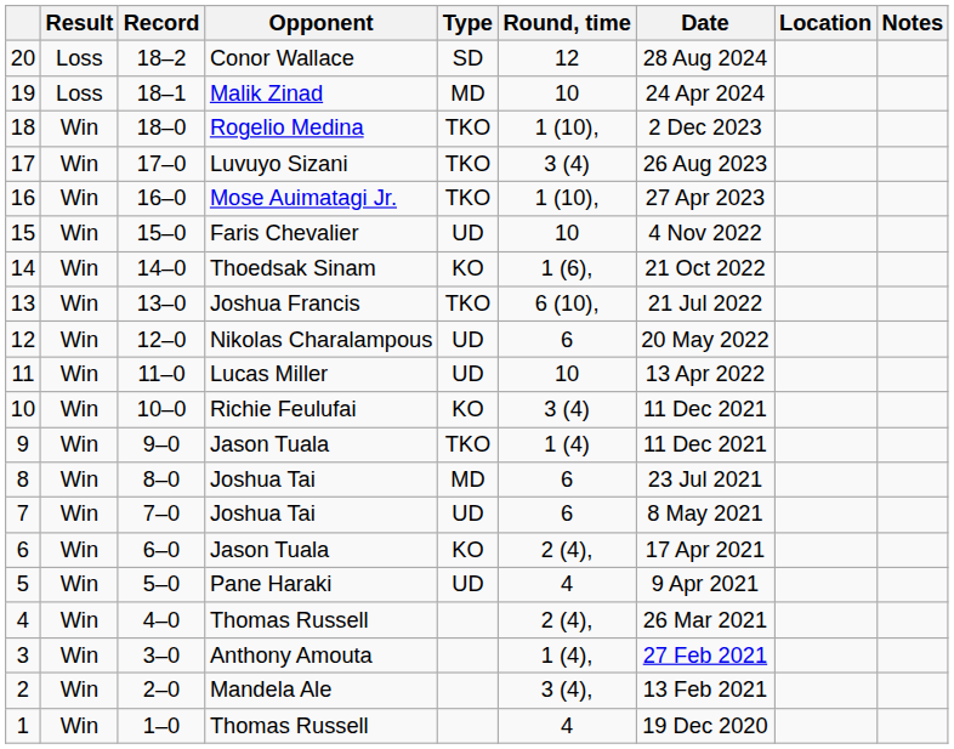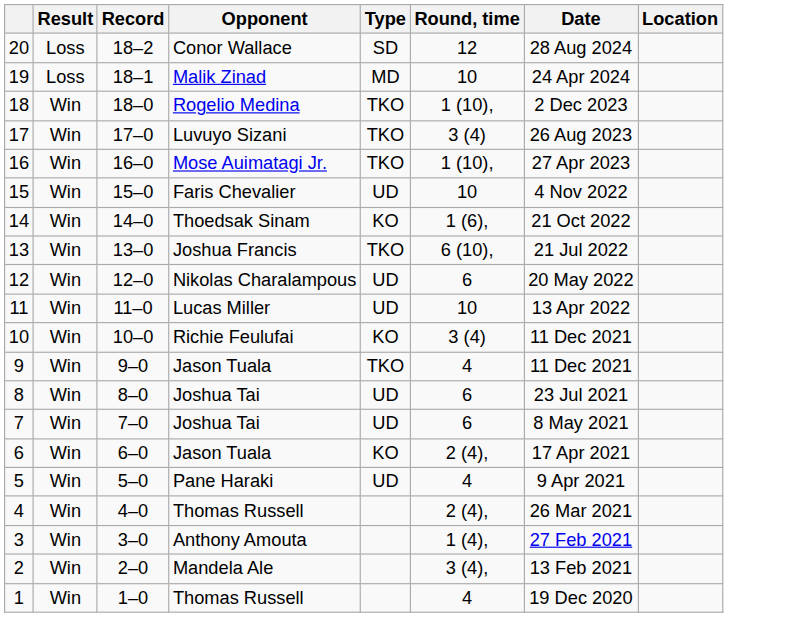 <table class="wikitable" style="text-align:center">
 <tr>
 <th></th>
 <th>Result</th>
 <th>Record</th>
 <th>Opponent</th>
 <th>Type</th>
 <th>Round, time</th>
 <th>Date</th>
 <th>Location</th>
-<th>Notes</th>
 </tr>
 <tr>
 <td>20</td>
 <td>Loss</td>
 <td>18–2</td>
 <td style="text-align:left;">Conor Wallace</td>
 <td>SD</td>
 <td>12</td>
 <td>28 Aug 2024</td>
-<td style="text-align:left;"></td>
 <td style="text-align:left;"></td>
 </tr>
 <tr>
 <td>19</td>
 <td>Loss</td>
 <td>18–1</td>
 <td style="text-align:left;"><a href='#'>Malik Zinad</a></td>
 <td>MD</td>
 <td>10</td>
 <td>24 Apr 2024</td>
 <td style="text-align:left;"></td>
-<td style="text-align:left;"></td>
 </tr>
 <tr>
 <td>18</td>
 <td>Win</td>
 <td>18–0</td>
 <td style="text-align:left;"><a href='#'>Rogelio Medina</a></td>
 <td>TKO</td>
 <td>1 (10), </td>
 <td>2 Dec 2023</td>
-<td style="text-align:left;"></td>
 <td style="text-align:left;"></td>
 </tr>
 <tr>
 <td>17</td>
 <td>Win</td>
 <td>17–0</td>
 <td style="text-align:left;">Luvuyo Sizani</td>
 <td>TKO</td>
 <td>3 (4)</td>
 <td>26 Aug 2023</td>
 <td style="text-align:left;"></td>
-<td style="text-align:left;"></td>
 </tr>
 <tr>
 <td>16</td>
 <td>Win</td>
 <td>16–0</td>
 <td style="text-align:left;"><a href='#'>Mose Auimatagi Jr.</a></td>
 <td>TKO</td>
 <td>1 (10), </td>
 <td>27 Apr 2023</td>
-<td style="text-align:left;"></td>
 <td style="text-align:left;"></td>
 </tr>
 <tr>
 <td>15</td>
 <td>Win</td>
 <td>15–0</td>
 <td style="text-align:left;">Faris Chevalier</td>
 <td>UD</td>
 <td>10</td>
 <td>4 Nov 2022</td>
 <td style="text-align:left;"></td>
-<td style="text-align:left;"></td>
 </tr>
 <tr>
 <td>14</td>
 <td>Win</td>
 <td>14–0</td>
 <td style="text-align:left;">Thoedsak Sinam</td>
 <td>KO</td>
 <td>1 (6), </td>
 <td>21 Oct 2022</td>
 <td style="text-align:left;"></td>
-<td></td>
 </tr>
 <tr>
 <td>13</td>
 <td>Win</td>
 <td>13–0</td>
 <td style="text-align:left;">Joshua Francis</td>
 <td>TKO</td>
 <td>6 (10), </td>
 <td>21 Jul 2022</td>
-<td style="text-align:left;"></td>
 <td style="text-align:left;"></td>
 </tr>
 <tr>
 <td>12</td>
 <td>Win</td>
 <td>12–0</td>
 <td style="text-align:left;">Nikolas Charalampous</td>
 <td>UD</td>
 <td>6</td>
 <td>20 May 2022</td>
 <td style="text-align:left;"></td>
-<td></td>
 </tr>
 <tr>
 <td>11</td>
 <td>Win</td>
 <td>11–0</td>
 <td style="text-align:left;">Lucas Miller</td>
 <td>UD</td>
 <td>10</td>
 <td>13 Apr 2022</td>
 <td style="text-align:left;"></td>
-<td></td>
 </tr>
 <tr>
 <td>10</td>
 <td>Win</td>
 <td>10–0</td>
 <td style="text-align:left;">Richie Feulufai</td>
 <td>KO</td>
 <td>3 (4)</td>
 <td>11 Dec 2021</td>
 <td style="text-align:left;"></td>
-<td></td>
 </tr>
 <tr>
 <td>9</td>
 <td>Win</td>
 <td>9–0</td>
 <td style="text-align:left;">Jason Tuala</td>
 <td>TKO</td>
-<td>1 (4)</td>
+<td>4</td>
 <td>11 Dec 2021</td>
 <td style="text-align:left;"></td>
-<td></td>
 </tr>
 <tr>
 <td>8</td>
 <td>Win</td>
 <td>8–0</td>
 <td style="text-align:left;">Joshua Tai</td>
-<td>MD</td>
+<td>UD</td>
 <td>6</td>
 <td>23 Jul 2021</td>
 <td style="text-align:left;"></td>
-<td></td>
 </tr>
 <tr>
 <td>7</td>
 <td>Win</td>
 <td>7–0</td>
 <td style="text-align:left;">Joshua Tai</td>
 <td>UD</td>
 <td>6</td>
 <td>8 May 2021</td>
 <td style="text-align:left;"></td>
-<td></td>
 </tr>
 <tr>
 <td>6</td>
 <td>Win</td>
 <td>6–0</td>
 <td style="text-align:left;">Jason Tuala</td>
 <td>KO</td>
 <td>2 (4), </td>
 <td>17 Apr 2021</td>
 <td style="text-align:left;"></td>
-<td></td>
 </tr>
 <tr>
 <td>5</td>
 <td>Win</td>
 <td>5–0</td>
 <td style="text-align:left;">Pane Haraki</td>
 <td>UD</td>
 <td>4</td>
 <td>9 Apr 2021</td>
 <td style="text-align:left;"></td>
-<td></td>
 </tr>
 <tr>
 <td>4</td>
 <td>Win</td>
 <td>4–0</td>
 <td style="text-align:left;">Thomas Russell</td>
 <td></td>
 <td>2 (4), </td>
 <td>26 Mar 2021</td>
 <td style="text-align:left;"></td>
-<td></td>
 </tr>
 <tr>
 <td>3</td>
 <td>Win</td>
 <td>3–0</td>
 <td style="text-align:left;">Anthony Amouta</td>
 <td></td>
 <td>1 (4), </td>
 <td><a href='#'>27 Feb 2021</a></td>
 <td style="text-align:left;"></td>
-<td></td>
 </tr>
 <tr>
 <td>2</td>
 <td>Win</td>
 <td>2–0</td>
 <td style="text-align:left;">Mandela Ale</td>
 <td></td>
 <td>3 (4), </td>
 <td>13 Feb 2021</td>
 <td style="text-align:left;"></td>
-<td></td>
 </tr>
 <tr>
 <td>1</td>
 <td>Win</td>
 <td>1–0</td>
 <td style="text-align:left;">Thomas Russell</td>
 <td></td>
 <td>4</td>
 <td>19 Dec 2020</td>
 <td style="text-align:left;"></td>
-<td></td>
 </tr>
 </table>
